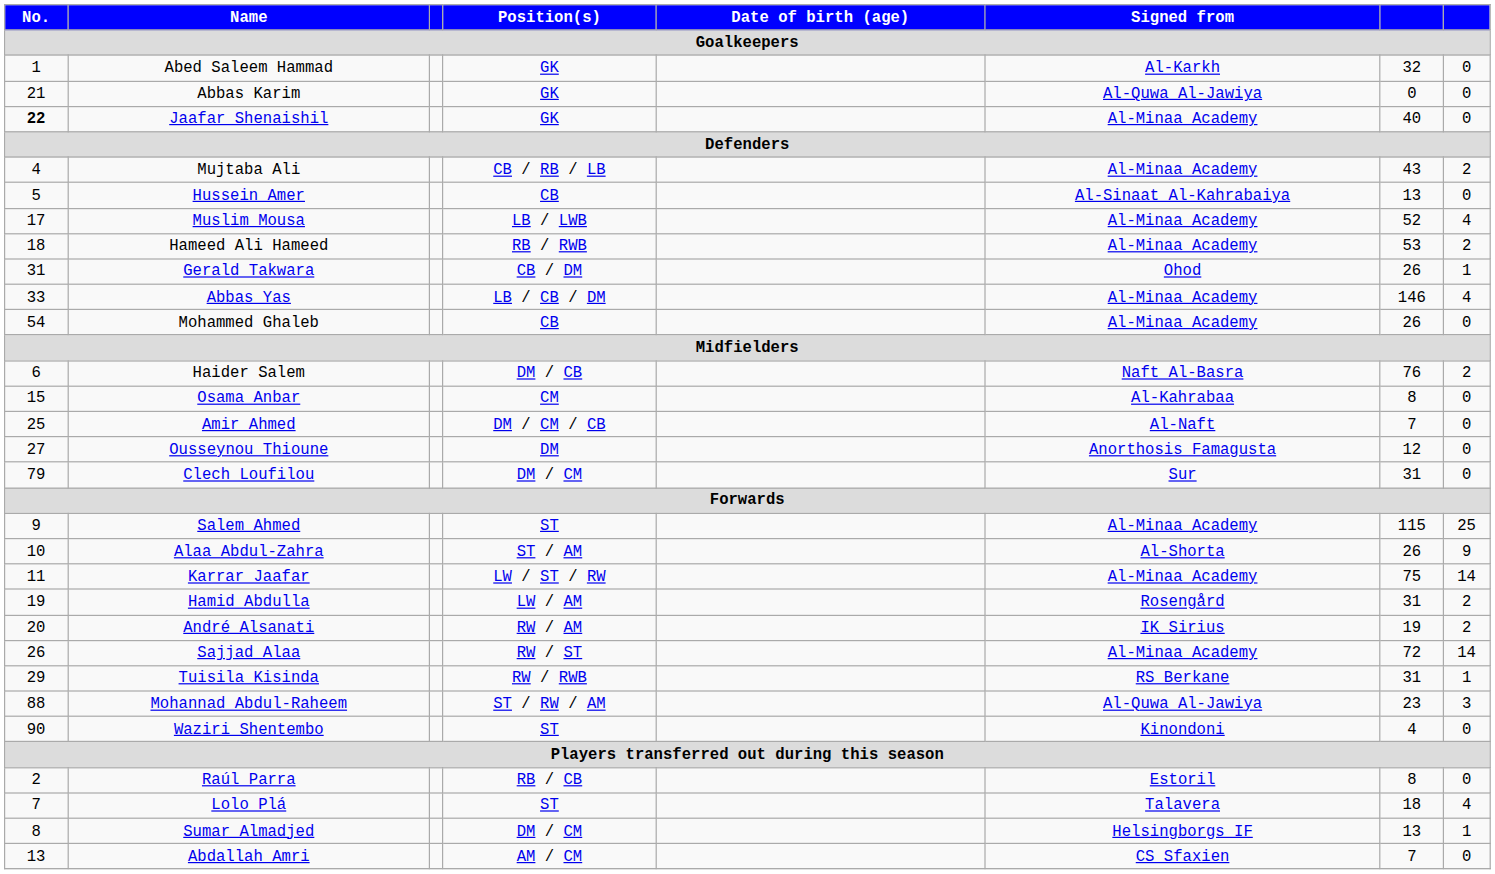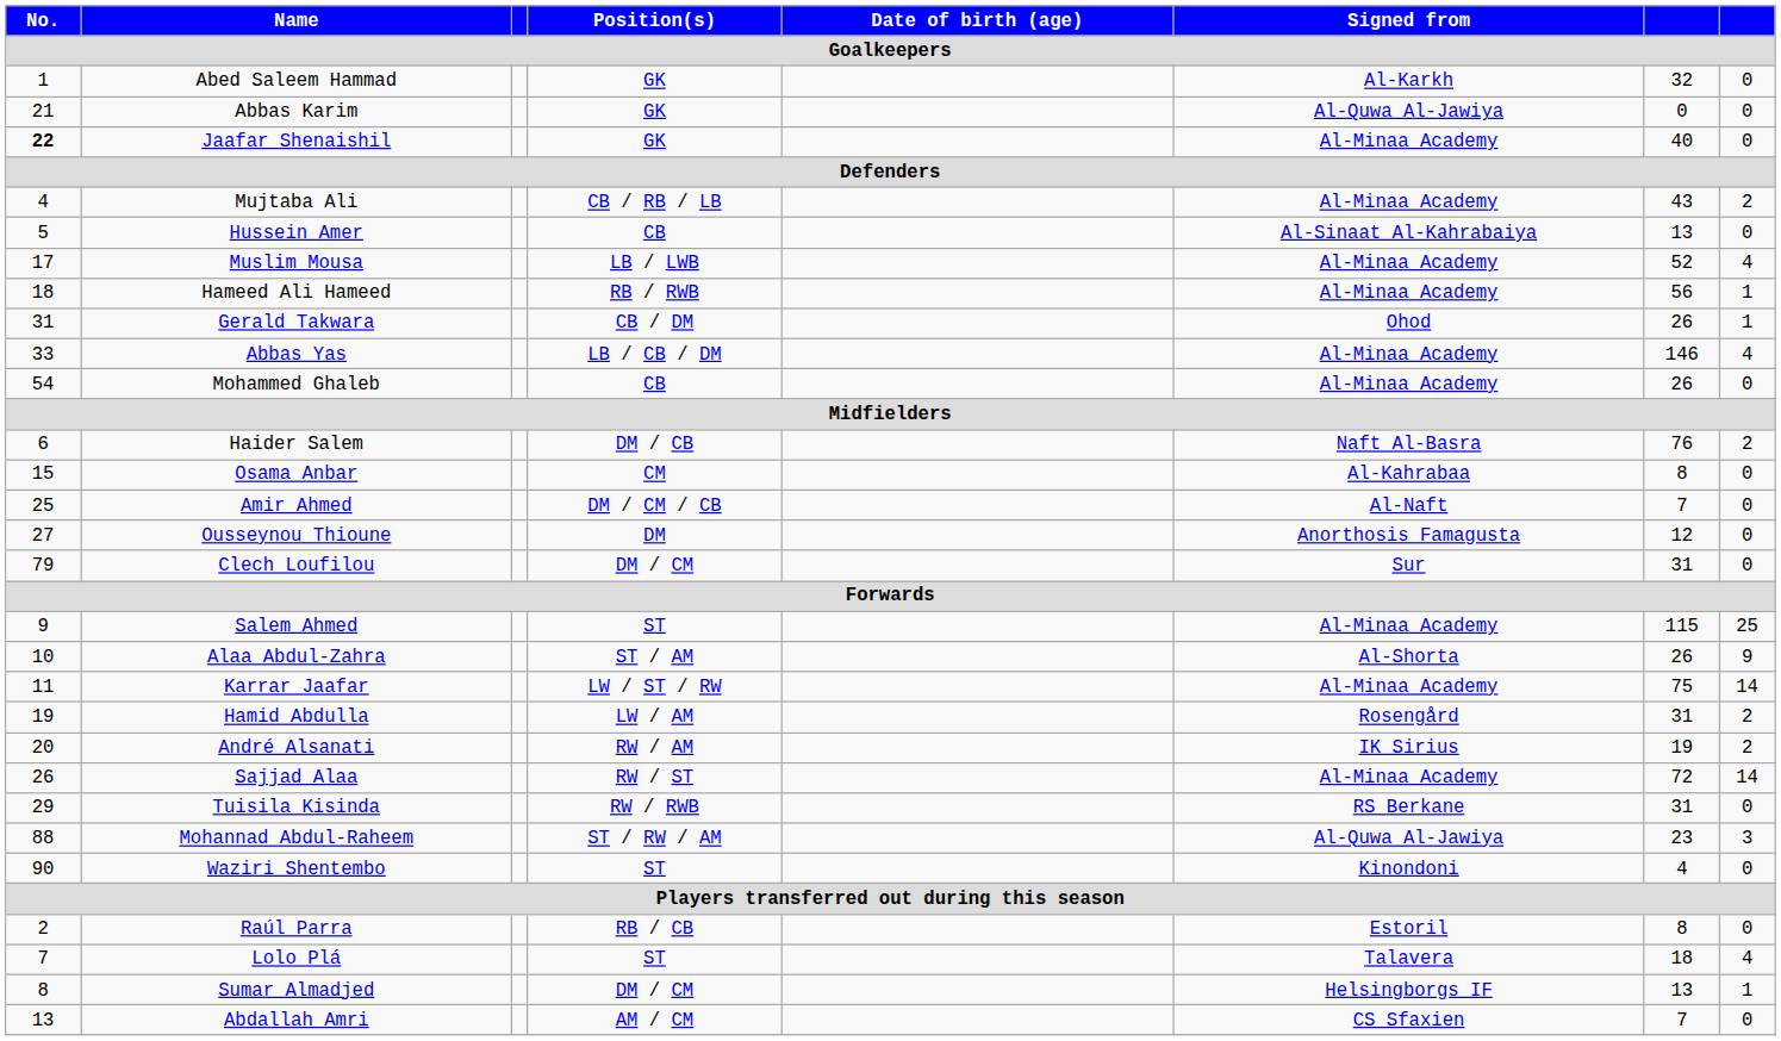 <table class="wikitable" style="text-align:center; font-size:100%; width:98%;">
 <tr>
 <th style="background:#0000FF; color:white; text-align:center;">No.</th>
 <th style="background:#0000FF; color:white; text-align:center;">Name</th>
 <th style="background:#0000FF; color:white; text-align:center;"></th>
 <th style="background:#0000FF; color:white; text-align:center;">Position(s)</th>
 <th style="background:#0000FF; color:white; text-align:center;">Date of birth (age)</th>
 <th style="background:#0000FF; color:white; text-align:center;">Signed from</th>
 <th style="background:#0000FF; color:white; text-align:center;"></th>
 <th style="background:#0000FF; color:white; text-align:center;"></th>
 </tr>
 <tr>
 <th colspan=9 style="background:#dcdcdc; text-align:center">Goalkeepers</th>
 </tr>
 <tr>
 <td>1</td>
 <td>Abed Saleem Hammad</td>
 <td></td>
 <td><a href='#'>GK</a></td>
 <td></td>
 <td><a href='#'>Al-Karkh</a></td>
 <td>32</td>
 <td>0</td>
 </tr>
 <tr>
 <td>21</td>
 <td>Abbas Karim</td>
 <td></td>
 <td><a href='#'>GK</a></td>
 <td></td>
 <td><a href='#'>Al-Quwa Al-Jawiya</a></td>
 <td>0</td>
 <td>0</td>
 </tr>
 <tr>
 <td><strong>22</strong></td>
 <td><a href='#'>Jaafar Shenaishil</a></td>
 <td></td>
 <td><a href='#'>GK</a></td>
 <td></td>
 <td><a href='#'>Al-Minaa Academy</a></td>
 <td>40</td>
 <td>0</td>
 </tr>
 <tr>
 <th colspan=9 style="background:#dcdcdc; text-align:center">Defenders</th>
 </tr>
 <tr>
 <td>4</td>
 <td>Mujtaba Ali</td>
 <td></td>
 <td><a href='#'>CB</a> / <a href='#'>RB</a> / <a href='#'>LB</a></td>
 <td></td>
 <td><a href='#'>Al-Minaa Academy</a></td>
 <td>43</td>
 <td>2</td>
 </tr>
 <tr>
 <td>5</td>
 <td><a href='#'>Hussein Amer</a></td>
 <td></td>
 <td><a href='#'>CB</a></td>
 <td></td>
 <td><a href='#'>Al-Sinaat Al-Kahrabaiya</a></td>
 <td>13</td>
 <td>0</td>
 </tr>
 <tr>
 <td>17</td>
 <td><a href='#'>Muslim Mousa</a></td>
 <td></td>
 <td><a href='#'>LB</a> / <a href='#'>LWB</a></td>
 <td></td>
 <td><a href='#'>Al-Minaa Academy</a></td>
 <td>52</td>
 <td>4</td>
 </tr>
 <tr>
 <td>18</td>
 <td>Hameed Ali Hameed</td>
 <td></td>
 <td><a href='#'>RB</a> / <a href='#'>RWB</a></td>
 <td></td>
 <td><a href='#'>Al-Minaa Academy</a></td>
-<td>53</td>
-<td>2</td>
+<td>56</td>
+<td>1</td>
 </tr>
 <tr>
 <td>31</td>
 <td><a href='#'>Gerald Takwara</a></td>
 <td></td>
 <td><a href='#'>CB</a> / <a href='#'>DM</a></td>
 <td></td>
 <td><a href='#'>Ohod</a></td>
 <td>26</td>
 <td>1</td>
 </tr>
 <tr>
 <td>33</td>
 <td><a href='#'>Abbas Yas</a></td>
 <td></td>
 <td><a href='#'>LB</a> / <a href='#'>CB</a> / <a href='#'>DM</a></td>
 <td></td>
 <td><a href='#'>Al-Minaa Academy</a></td>
 <td>146</td>
 <td>4</td>
 </tr>
 <tr>
 <td>54</td>
 <td>Mohammed Ghaleb</td>
 <td></td>
 <td><a href='#'>CB</a></td>
 <td></td>
 <td><a href='#'>Al-Minaa Academy</a></td>
 <td>26</td>
 <td>0</td>
 </tr>
 <tr>
 <th colspan=9 style="background:#dcdcdc; text-align:center">Midfielders</th>
 </tr>
 <tr>
 <td>6</td>
 <td>Haider Salem</td>
 <td></td>
 <td><a href='#'>DM</a> / <a href='#'>CB</a></td>
 <td></td>
 <td><a href='#'>Naft Al-Basra</a></td>
 <td>76</td>
 <td>2</td>
 </tr>
 <tr>
 <td>15</td>
 <td><a href='#'>Osama Anbar</a></td>
 <td></td>
 <td><a href='#'>CM</a></td>
 <td></td>
 <td><a href='#'>Al-Kahrabaa</a></td>
 <td>8</td>
 <td>0</td>
 </tr>
 <tr>
 <td>25</td>
 <td><a href='#'>Amir Ahmed</a></td>
 <td></td>
 <td><a href='#'>DM</a> / <a href='#'>CM</a> / <a href='#'>CB</a></td>
 <td></td>
 <td><a href='#'>Al-Naft</a></td>
 <td>7</td>
 <td>0</td>
 </tr>
 <tr>
 <td>27</td>
 <td><a href='#'>Ousseynou Thioune</a></td>
 <td></td>
 <td><a href='#'>DM</a></td>
 <td></td>
 <td><a href='#'>Anorthosis Famagusta</a></td>
 <td>12</td>
 <td>0</td>
 </tr>
 <tr>
 <td>79</td>
 <td><a href='#'>Clech Loufilou</a></td>
 <td></td>
 <td><a href='#'>DM</a> / <a href='#'>CM</a></td>
 <td></td>
 <td><a href='#'>Sur</a></td>
 <td>31</td>
 <td>0</td>
 </tr>
 <tr>
 <th colspan=9 style="background:#dcdcdc; text-align:center">Forwards</th>
 </tr>
 <tr>
 <td>9</td>
 <td><a href='#'>Salem Ahmed</a></td>
 <td></td>
 <td><a href='#'>ST</a></td>
 <td></td>
 <td><a href='#'>Al-Minaa Academy</a></td>
 <td>115</td>
 <td>25</td>
 </tr>
 <tr>
 <td>10</td>
 <td><a href='#'>Alaa Abdul-Zahra</a></td>
 <td></td>
 <td><a href='#'>ST</a> / <a href='#'>AM</a></td>
 <td></td>
 <td><a href='#'>Al-Shorta</a></td>
 <td>26</td>
 <td>9</td>
 </tr>
 <tr>
 <td>11</td>
 <td><a href='#'>Karrar Jaafar</a></td>
 <td></td>
 <td><a href='#'>LW</a> / <a href='#'>ST</a> / <a href='#'>RW</a></td>
 <td></td>
 <td><a href='#'>Al-Minaa Academy</a></td>
 <td>75</td>
 <td>14</td>
 </tr>
 <tr>
 <td>19</td>
 <td><a href='#'>Hamid Abdulla</a></td>
 <td></td>
 <td><a href='#'>LW</a> / <a href='#'>AM</a></td>
 <td></td>
 <td><a href='#'>Rosengård</a></td>
 <td>31</td>
 <td>2</td>
 </tr>
 <tr>
 <td>20</td>
 <td><a href='#'>André Alsanati</a></td>
 <td></td>
 <td><a href='#'>RW</a> / <a href='#'>AM</a></td>
 <td></td>
 <td><a href='#'>IK Sirius</a></td>
 <td>19</td>
 <td>2</td>
 </tr>
 <tr>
 <td>26</td>
 <td><a href='#'>Sajjad Alaa</a></td>
 <td></td>
 <td><a href='#'>RW</a> / <a href='#'>ST</a></td>
 <td></td>
 <td><a href='#'>Al-Minaa Academy</a></td>
 <td>72</td>
 <td>14</td>
 </tr>
 <tr>
 <td>29</td>
 <td><a href='#'>Tuisila Kisinda</a></td>
 <td></td>
 <td><a href='#'>RW</a> / <a href='#'>RWB</a></td>
 <td></td>
 <td><a href='#'>RS Berkane</a></td>
 <td>31</td>
-<td>1</td>
+<td>0</td>
 </tr>
 <tr>
 <td>88</td>
 <td><a href='#'>Mohannad Abdul-Raheem</a></td>
 <td></td>
 <td><a href='#'>ST</a> / <a href='#'>RW</a> / <a href='#'>AM</a></td>
 <td></td>
 <td><a href='#'>Al-Quwa Al-Jawiya</a></td>
 <td>23</td>
 <td>3</td>
 </tr>
 <tr>
 <td>90</td>
 <td><a href='#'>Waziri Shentembo</a></td>
 <td></td>
 <td><a href='#'>ST</a></td>
 <td></td>
 <td><a href='#'>Kinondoni</a></td>
 <td>4</td>
 <td>0</td>
 </tr>
 <tr>
 <th colspan="11" style="background:#dcdcdc;">Players transferred out during this season</th>
 </tr>
 <tr>
 <td>2</td>
 <td><a href='#'>Raúl Parra</a></td>
 <td></td>
 <td><a href='#'>RB</a> / <a href='#'>CB</a></td>
 <td></td>
 <td><a href='#'>Estoril</a></td>
 <td>8</td>
 <td>0</td>
 </tr>
 <tr>
 <td>7</td>
 <td><a href='#'>Lolo Plá</a></td>
 <td></td>
 <td><a href='#'>ST</a></td>
 <td></td>
 <td><a href='#'>Talavera</a></td>
 <td>18</td>
 <td>4</td>
 </tr>
 <tr>
 <td>8</td>
 <td><a href='#'>Sumar Almadjed</a></td>
 <td></td>
 <td><a href='#'>DM</a> / <a href='#'>CM</a></td>
 <td></td>
 <td><a href='#'>Helsingborgs IF</a></td>
 <td>13</td>
 <td>1</td>
 </tr>
 <tr>
 <td>13</td>
 <td><a href='#'>Abdallah Amri</a></td>
 <td></td>
 <td><a href='#'>AM</a> / <a href='#'>CM</a></td>
 <td></td>
 <td><a href='#'>CS Sfaxien</a></td>
 <td>7</td>
 <td>0</td>
 </tr>
 <tr>
 </tr>
 </table>
